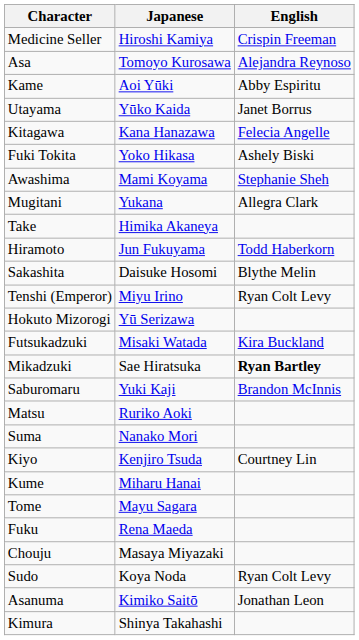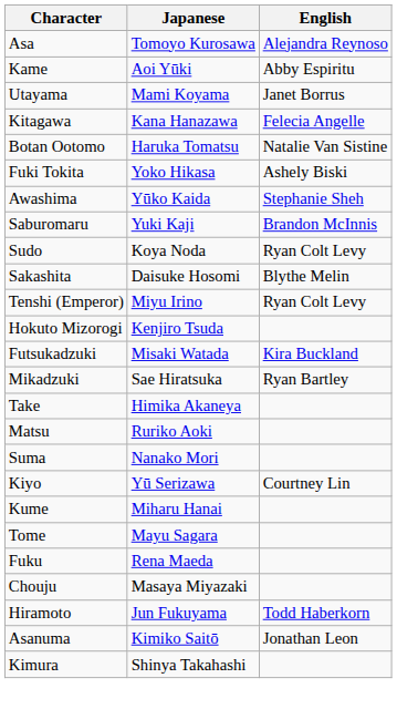 <table class="wikitable">
 <tr>
 <th>Character</th>
 <th>Japanese</th>
 <th>English</th>
-</tr>
-<tr>
-<td>Medicine Seller</td>
-<td><a href='#'>Hiroshi Kamiya</a></td>
-<td><a href='#'>Crispin Freeman</a></td>
 </tr>
 <tr>
 <td>Asa</td>
 <td><a href='#'>Tomoyo Kurosawa</a></td>
 <td><a href='#'>Alejandra Reynoso</a></td>
 </tr>
 <tr>
 <td>Kame</td>
 <td><a href='#'>Aoi Yūki</a></td>
 <td>Abby Espiritu</td>
 </tr>
 <tr>
 <td>Utayama</td>
-<td><a href='#'>Yūko Kaida</a></td>
+<td><a href='#'>Mami Koyama</a></td>
 <td>Janet Borrus</td>
 </tr>
 <tr>
 <td>Kitagawa</td>
 <td><a href='#'>Kana Hanazawa</a></td>
 <td><a href='#'>Felecia Angelle</a></td>
 </tr>
 <tr>
+<td>Botan Ootomo</td>
+<td><a href='#'>Haruka Tomatsu</a></td>
+<td>Natalie Van Sistine</td>
+</tr>
+<tr>
 <td>Fuki Tokita</td>
 <td><a href='#'>Yoko Hikasa</a></td>
 <td>Ashely Biski</td>
 </tr>
 <tr>
 <td>Awashima</td>
-<td><a href='#'>Mami Koyama</a></td>
+<td><a href='#'>Yūko Kaida</a></td>
 <td><a href='#'>Stephanie Sheh</a></td>
 </tr>
 <tr>
-<td>Mugitani</td>
-<td><a href='#'>Yukana</a></td>
-<td>Allegra Clark</td>
+<td>Saburomaru</td>
+<td><a href='#'>Yuki Kaji</a></td>
+<td><a href='#'>Brandon McInnis</a></td>
 </tr>
 <tr>
-<td>Take</td>
-<td><a href='#'>Himika Akaneya</a></td>
-<td></td>
-</tr>
-<tr>
-<td>Hiramoto</td>
-<td><a href='#'>Jun Fukuyama</a></td>
-<td><a href='#'>Todd Haberkorn</a></td>
+<td>Sudo</td>
+<td>Koya Noda</td>
+<td>Ryan Colt Levy</td>
 </tr>
 <tr>
 <td>Sakashita</td>
 <td>Daisuke Hosomi</td>
 <td>Blythe Melin</td>
 </tr>
 <tr>
 <td>Tenshi (Emperor)</td>
 <td><a href='#'>Miyu Irino</a></td>
 <td>Ryan Colt Levy</td>
 </tr>
 <tr>
 <td>Hokuto Mizorogi</td>
-<td><a href='#'>Yū Serizawa</a></td>
+<td><a href='#'>Kenjiro Tsuda</a></td>
 <td></td>
 </tr>
 <tr>
 <td>Futsukadzuki</td>
 <td><a href='#'>Misaki Watada</a></td>
 <td><a href='#'>Kira Buckland</a></td>
 </tr>
 <tr>
 <td>Mikadzuki</td>
 <td>Sae Hiratsuka</td>
-<td><strong>Ryan Bartley</strong></td>
+<td>Ryan Bartley</td>
 </tr>
 <tr>
-<td>Saburomaru</td>
-<td><a href='#'>Yuki Kaji</a></td>
-<td><a href='#'>Brandon McInnis</a></td>
+<td>Take</td>
+<td><a href='#'>Himika Akaneya</a></td>
+<td></td>
 </tr>
 <tr>
 <td>Matsu</td>
 <td><a href='#'>Ruriko Aoki</a></td>
 <td></td>
 </tr>
 <tr>
 <td>Suma</td>
 <td><a href='#'>Nanako Mori</a></td>
 <td></td>
 </tr>
 <tr>
 <td>Kiyo</td>
-<td><a href='#'>Kenjiro Tsuda</a></td>
+<td><a href='#'>Yū Serizawa</a></td>
 <td>Courtney Lin</td>
 </tr>
 <tr>
 <td>Kume</td>
 <td><a href='#'>Miharu Hanai</a></td>
 <td></td>
 </tr>
 <tr>
 <td>Tome</td>
 <td><a href='#'>Mayu Sagara</a></td>
 <td></td>
 </tr>
 <tr>
 <td>Fuku</td>
 <td><a href='#'>Rena Maeda</a></td>
 <td></td>
 </tr>
 <tr>
 <td>Chouju</td>
 <td>Masaya Miyazaki</td>
 <td></td>
 </tr>
 <tr>
-<td>Sudo</td>
-<td>Koya Noda</td>
-<td>Ryan Colt Levy</td>
+<td>Hiramoto</td>
+<td><a href='#'>Jun Fukuyama</a></td>
+<td><a href='#'>Todd Haberkorn</a></td>
 </tr>
 <tr>
 <td>Asanuma</td>
 <td><a href='#'>Kimiko Saitō</a></td>
 <td>Jonathan Leon</td>
 </tr>
 <tr>
 <td>Kimura</td>
 <td>Shinya Takahashi</td>
 <td></td>
 </tr>
 </table>
